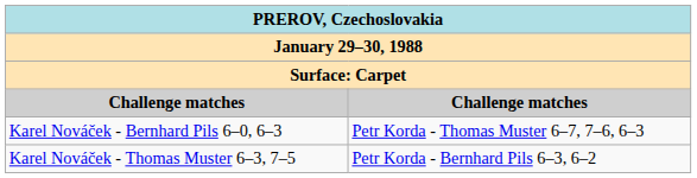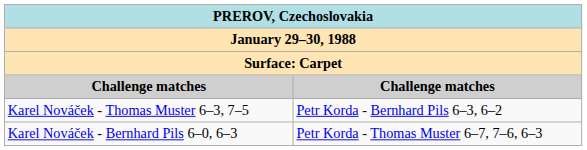 <table class="wikitable" style="font-size:95%;">
 <tr>
 <th colspan="2" style="background:#B0E0E6" width="300">PREROV, Czechoslovakia</th>
 </tr>
 <tr>
 <th colspan="2" style="background:#FFE5B4" width="300">January 29–30, 1988</th>
 </tr>
 <tr>
 <th colspan="2" style="background:#FFE5B4" width="300">Surface: Carpet</th>
 </tr>
 <tr>
 <th colspan="1" style="background:#cfcfcf" width="300">Challenge matches</th>
 <th colspan="1" style="background:#cfcfcf" width="300">Challenge matches</th>
 </tr>
 <tr>
+<td><a href='#'>Karel Nováček</a> - <a href='#'>Thomas Muster</a> 6–3, 7–5</td>
+<td><a href='#'>Petr Korda</a> - <a href='#'>Bernhard Pils</a> 6–3, 6–2</td>
+</tr>
+<tr>
 <td><a href='#'>Karel Nováček</a> - <a href='#'>Bernhard Pils</a> 6–0, 6–3</td>
 <td><a href='#'>Petr Korda</a> - <a href='#'>Thomas Muster</a> 6–7, 7–6, 6–3</td>
 </tr>
-<tr>
-<td><a href='#'>Karel Nováček</a> - <a href='#'>Thomas Muster</a> 6–3, 7–5</td>
-<td><a href='#'>Petr Korda</a> - <a href='#'>Bernhard Pils</a> 6–3, 6–2</td>
-</tr>
 </table>
